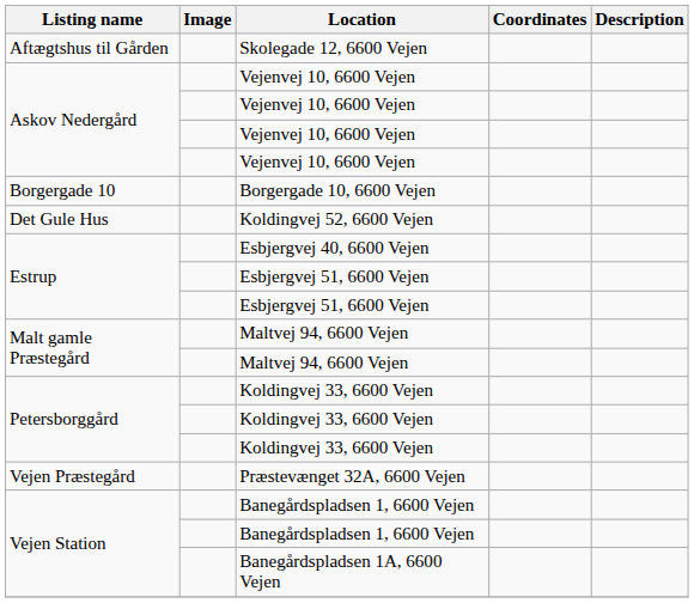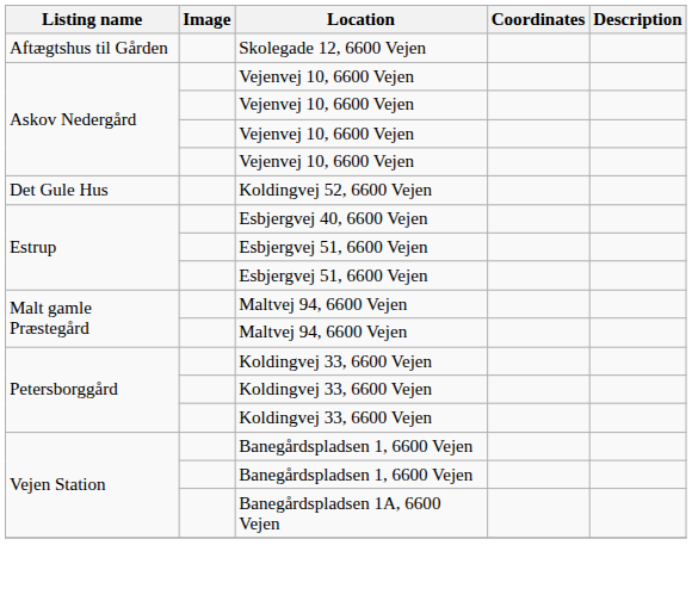 <table class="wikitable sortable">
 <tr>
 <th>Listing name</th>
 <th>Image</th>
 <th>Location</th>
 <th>Coordinates</th>
 <th>Description</th>
 </tr>
 <tr>
 <td>Aftægtshus til Gården</td>
 <td></td>
 <td>Skolegade 12, 6600 Vejen</td>
 <td></td>
 <td></td>
 </tr>
 <tr>
 <td rowspan="4">Askov Nedergård</td>
 <td></td>
 <td>Vejenvej 10, 6600 Vejen</td>
 <td></td>
 <td></td>
 </tr>
 <tr>
 <td></td>
 <td>Vejenvej 10, 6600 Vejen</td>
 <td></td>
 <td></td>
 </tr>
 <tr>
 <td></td>
 <td>Vejenvej 10, 6600 Vejen</td>
 <td></td>
 <td></td>
 </tr>
 <tr>
 <td></td>
 <td>Vejenvej 10, 6600 Vejen</td>
-<td></td>
-<td></td>
-</tr>
-<tr>
-<td>Borgergade 10</td>
-<td></td>
-<td>Borgergade 10, 6600 Vejen</td>
 <td></td>
 <td></td>
 </tr>
 <tr>
 <td>Det Gule Hus</td>
 <td></td>
 <td>Koldingvej 52, 6600 Vejen</td>
 <td></td>
 <td></td>
 </tr>
 <tr>
 <td rowspan="3">Estrup</td>
 <td></td>
 <td>Esbjergvej 40, 6600 Vejen</td>
 <td></td>
 <td></td>
 </tr>
 <tr>
 <td></td>
 <td>Esbjergvej 51, 6600 Vejen</td>
 <td></td>
 <td></td>
 </tr>
 <tr>
 <td></td>
 <td>Esbjergvej 51, 6600 Vejen</td>
 <td></td>
 <td></td>
 </tr>
 <tr>
 <td rowspan="2">Malt gamle Præstegård</td>
 <td></td>
 <td>Maltvej 94, 6600 Vejen</td>
 <td></td>
 <td></td>
 </tr>
 <tr>
 <td></td>
 <td>Maltvej 94, 6600 Vejen</td>
 <td></td>
 <td></td>
 </tr>
 <tr>
 <td rowspan="3">Petersborggård</td>
 <td></td>
 <td>Koldingvej 33, 6600 Vejen</td>
 <td></td>
 <td></td>
 </tr>
 <tr>
 <td></td>
 <td>Koldingvej 33, 6600 Vejen</td>
 <td></td>
 <td></td>
 </tr>
 <tr>
 <td></td>
 <td>Koldingvej 33, 6600 Vejen</td>
 <td></td>
 <td></td>
 </tr>
 <tr>
-<td>Vejen Præstegård</td>
-<td></td>
-<td>Præstevænget 32A, 6600 Vejen</td>
-<td></td>
-<td></td>
-</tr>
-<tr>
 <td rowspan="3">Vejen Station</td>
 <td></td>
 <td>Banegårdspladsen 1, 6600 Vejen</td>
 <td></td>
 <td></td>
 </tr>
 <tr>
 <td></td>
 <td>Banegårdspladsen 1, 6600 Vejen</td>
 <td></td>
 <td></td>
 </tr>
 <tr>
 <td></td>
 <td>Banegårdspladsen 1A, 6600 Vejen</td>
 <td></td>
 <td></td>
 </tr>
 <tr>
 </tr>
 </table>
